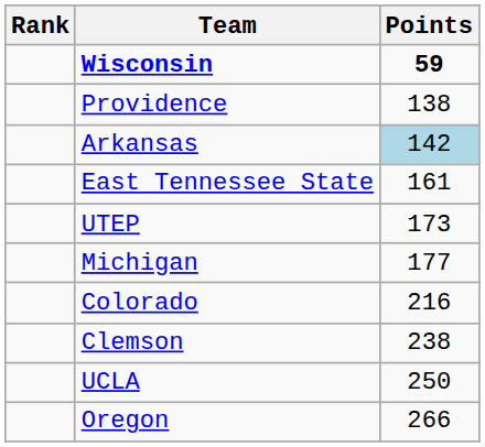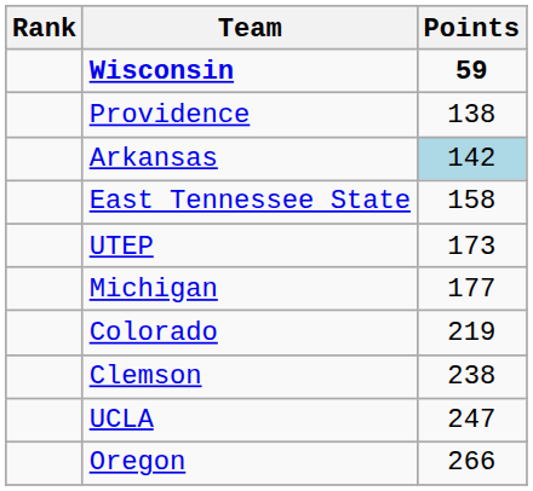 <table class="wikitable sortable" style="text-align:center">
 <tr>
 <th>Rank</th>
 <th>Team</th>
 <th>Points</th>
 </tr>
 <tr>
 <td></td>
 <td align=left><strong><a href='#'>Wisconsin</a></strong></td>
 <td><strong>59</strong></td>
 </tr>
 <tr>
 <td></td>
 <td align=left><a href='#'>Providence</a></td>
 <td>138</td>
 </tr>
 <tr>
 <td></td>
 <td align=left><a href='#'>Arkansas</a></td>
 <td style="background: lightblue;">142</td>
 </tr>
 <tr>
 <td></td>
 <td align=left><a href='#'>East Tennessee State</a></td>
-<td>161</td>
+<td>158</td>
 </tr>
 <tr>
 <td></td>
 <td align=left><a href='#'>UTEP</a></td>
 <td>173</td>
 </tr>
 <tr>
 <td></td>
 <td align=left><a href='#'>Michigan</a></td>
 <td>177</td>
 </tr>
 <tr>
 <td></td>
 <td align=left><a href='#'>Colorado</a></td>
-<td>216</td>
+<td>219</td>
 </tr>
 <tr>
 <td></td>
 <td align=left><a href='#'>Clemson</a></td>
 <td>238</td>
 </tr>
 <tr>
 <td></td>
 <td align=left><a href='#'>UCLA</a></td>
-<td>250</td>
+<td>247</td>
 </tr>
 <tr>
 <td></td>
 <td align=left><a href='#'>Oregon</a></td>
 <td>266</td>
 </tr>
 </table>
